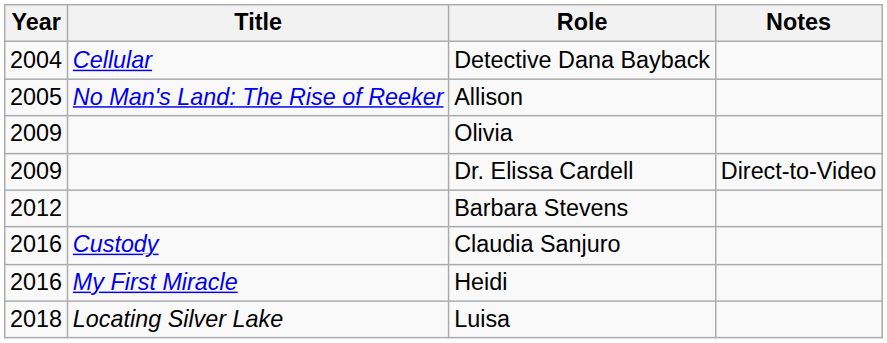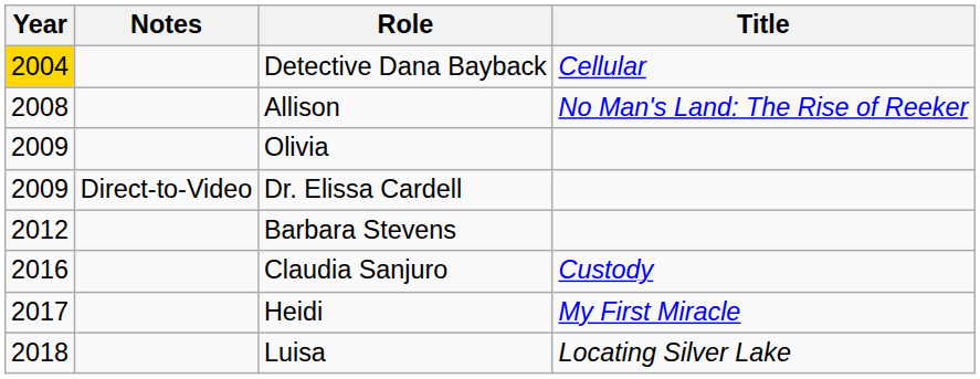 <table class="wikitable sortable">
 <tr>
 <th>Year</th>
+<th class="unsortable">Notes</th>
+<th>Role</th>
 <th>Title</th>
-<th>Role</th>
-<th class="unsortable">Notes</th>
 </tr>
 <tr>
-<td>2004</td>
+<td style="background: gold;">2004</td>
+<td></td>
+<td>Detective Dana Bayback</td>
 <td><em><a href='#'>Cellular</a></em></td>
-<td>Detective Dana Bayback</td>
-<td></td>
 </tr>
 <tr>
-<td>2005</td>
+<td>2008</td>
+<td></td>
+<td>Allison</td>
 <td><em><a href='#'>No Man's Land: The Rise of Reeker</a></em></td>
-<td>Allison</td>
-<td></td>
 </tr>
 <tr>
 <td>2009</td>
+<td></td>
+<td>Olivia</td>
 <td><em></em></td>
-<td>Olivia</td>
-<td></td>
 </tr>
 <tr>
 <td>2009</td>
+<td>Direct-to-Video</td>
+<td>Dr. Elissa Cardell</td>
 <td><em></em></td>
-<td>Dr. Elissa Cardell</td>
-<td>Direct-to-Video</td>
 </tr>
 <tr>
 <td>2012</td>
+<td></td>
+<td>Barbara Stevens</td>
 <td><em></em></td>
-<td>Barbara Stevens</td>
-<td></td>
 </tr>
 <tr>
 <td>2016</td>
+<td></td>
+<td>Claudia Sanjuro</td>
 <td><em><a href='#'>Custody</a></em></td>
-<td>Claudia Sanjuro</td>
-<td></td>
 </tr>
 <tr>
-<td>2016</td>
+<td>2017</td>
+<td></td>
+<td>Heidi</td>
 <td><em><a href='#'>My First Miracle</a></em></td>
-<td>Heidi</td>
-<td></td>
 </tr>
 <tr>
 <td>2018</td>
+<td></td>
+<td>Luisa</td>
 <td><em>Locating Silver Lake</em></td>
-<td>Luisa</td>
-<td></td>
 </tr>
 </table>
